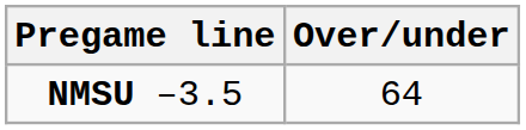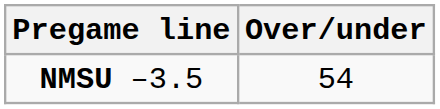 <table class="wikitable">
 <tr align="center">
 <th style=>Pregame line</th>
 <th style=>Over/under</th>
 </tr>
 <tr align="center">
 <td><strong>NMSU</strong> –3.5</td>
-<td>64</td>
+<td>54</td>
 </tr>
 </table>
